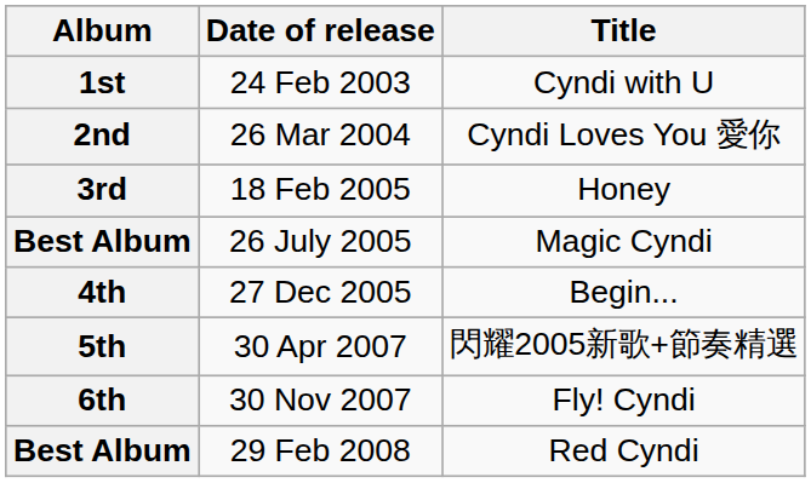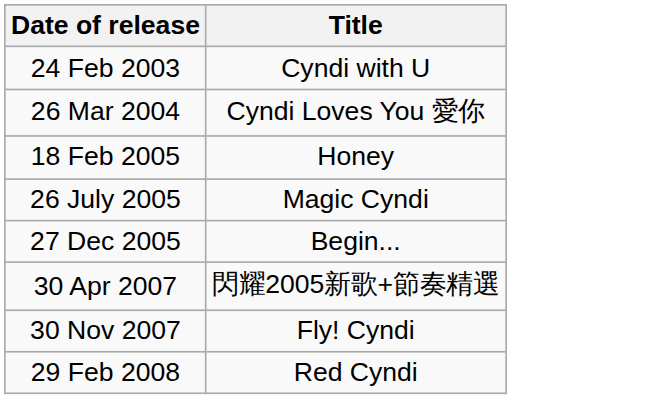 <table class="wikitable">
 <tr>
-<th align="left">Album</th>
 <th align="left">Date of release</th>
 <th align="left">Title</th>
 </tr>
 <tr>
-<th align="center">1st</th>
 <td align="center">24 Feb 2003</td>
 <td align="center">Cyndi with U</td>
 </tr>
 <tr>
-<th align="center">2nd</th>
 <td align="center">26 Mar 2004</td>
 <td align="center">Cyndi Loves You 愛你</td>
 </tr>
 <tr>
-<th align="center">3rd</th>
 <td align="center">18 Feb 2005</td>
 <td align="center">Honey</td>
 </tr>
 <tr>
-<th align="center">Best Album</th>
 <td align="center">26 July 2005</td>
 <td align="center">Magic Cyndi</td>
 </tr>
 <tr>
-<th align="center">4th</th>
 <td align="center">27 Dec 2005</td>
 <td align="center">Begin...</td>
 </tr>
 <tr>
-<th align="center">5th</th>
 <td align="center">30 Apr 2007</td>
 <td align="center">閃耀2005新歌+節奏精選</td>
 </tr>
 <tr>
-<th align="center">6th</th>
 <td align="center">30 Nov 2007</td>
 <td align="center">Fly! Cyndi</td>
 </tr>
 <tr>
-<th align="center">Best Album</th>
 <td align="center">29 Feb 2008</td>
 <td align="center">Red Cyndi</td>
 </tr>
 </table>
